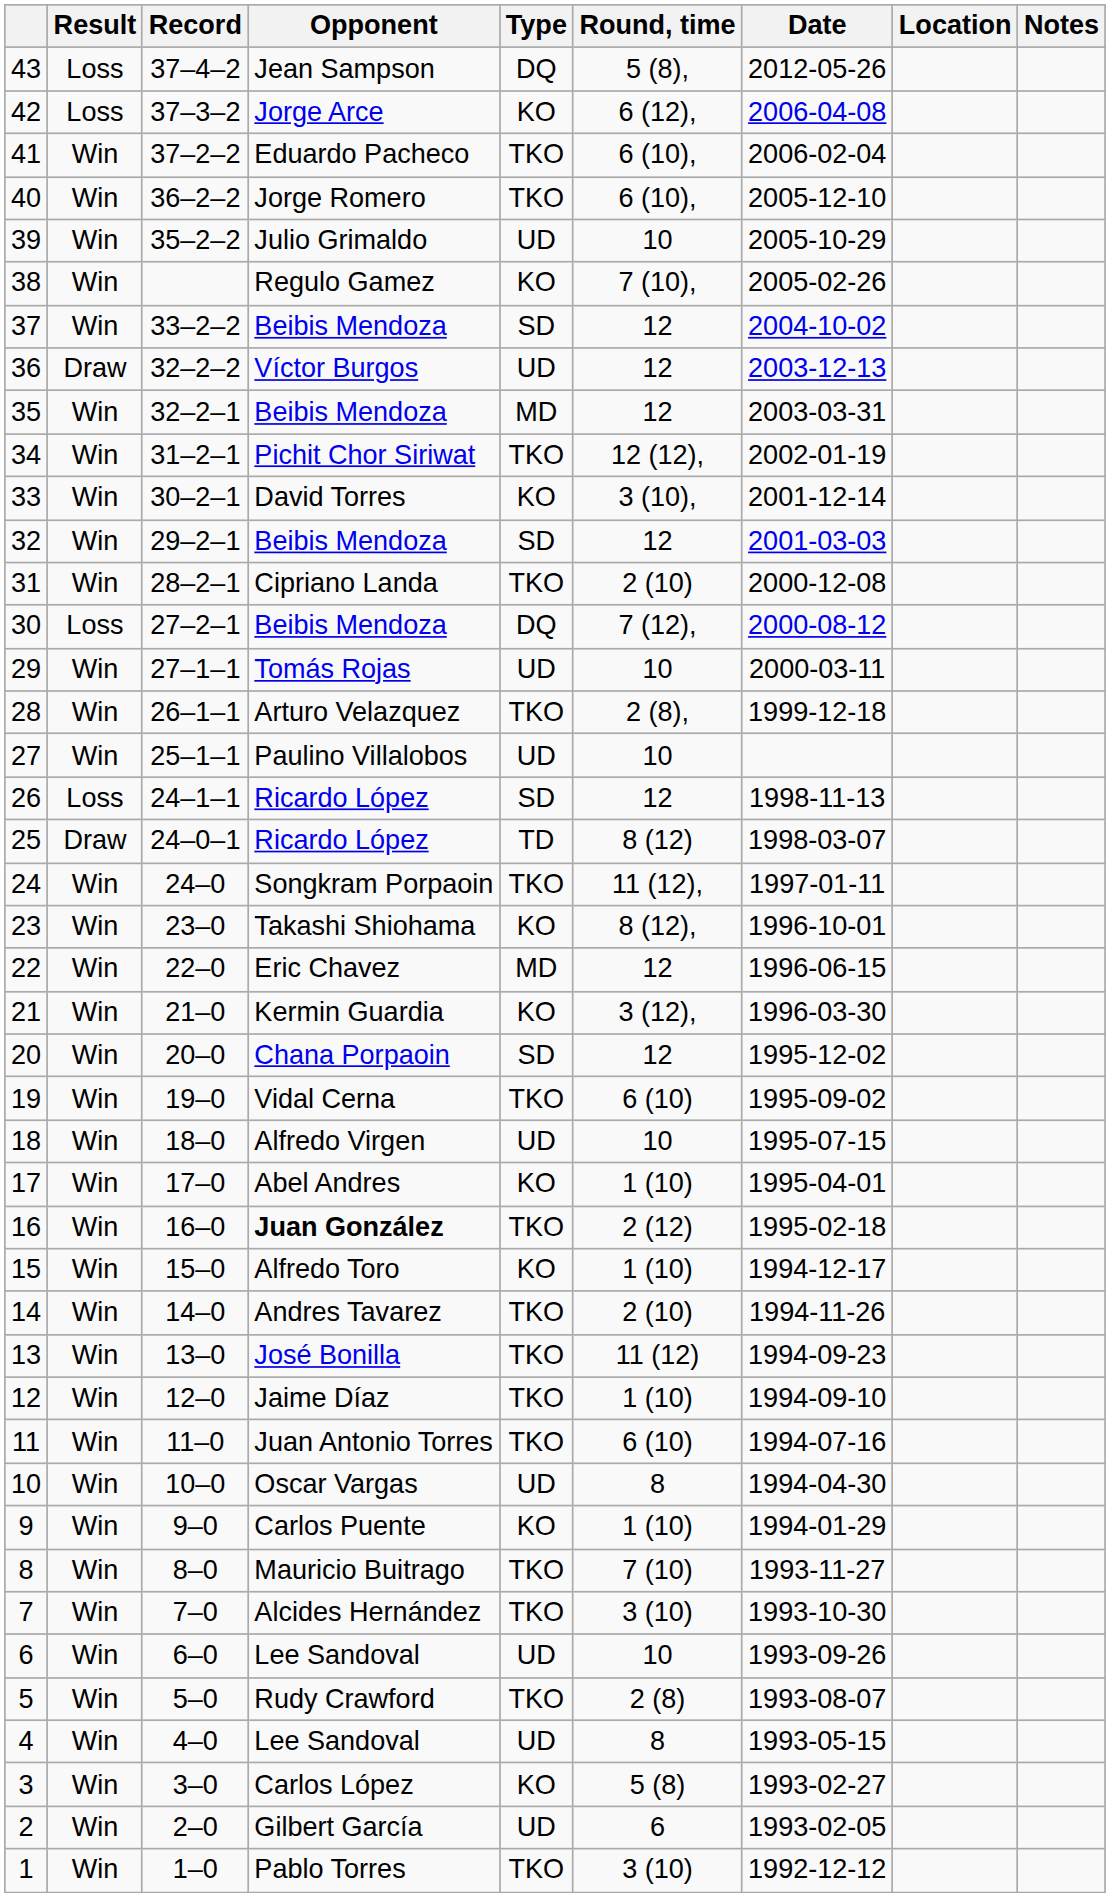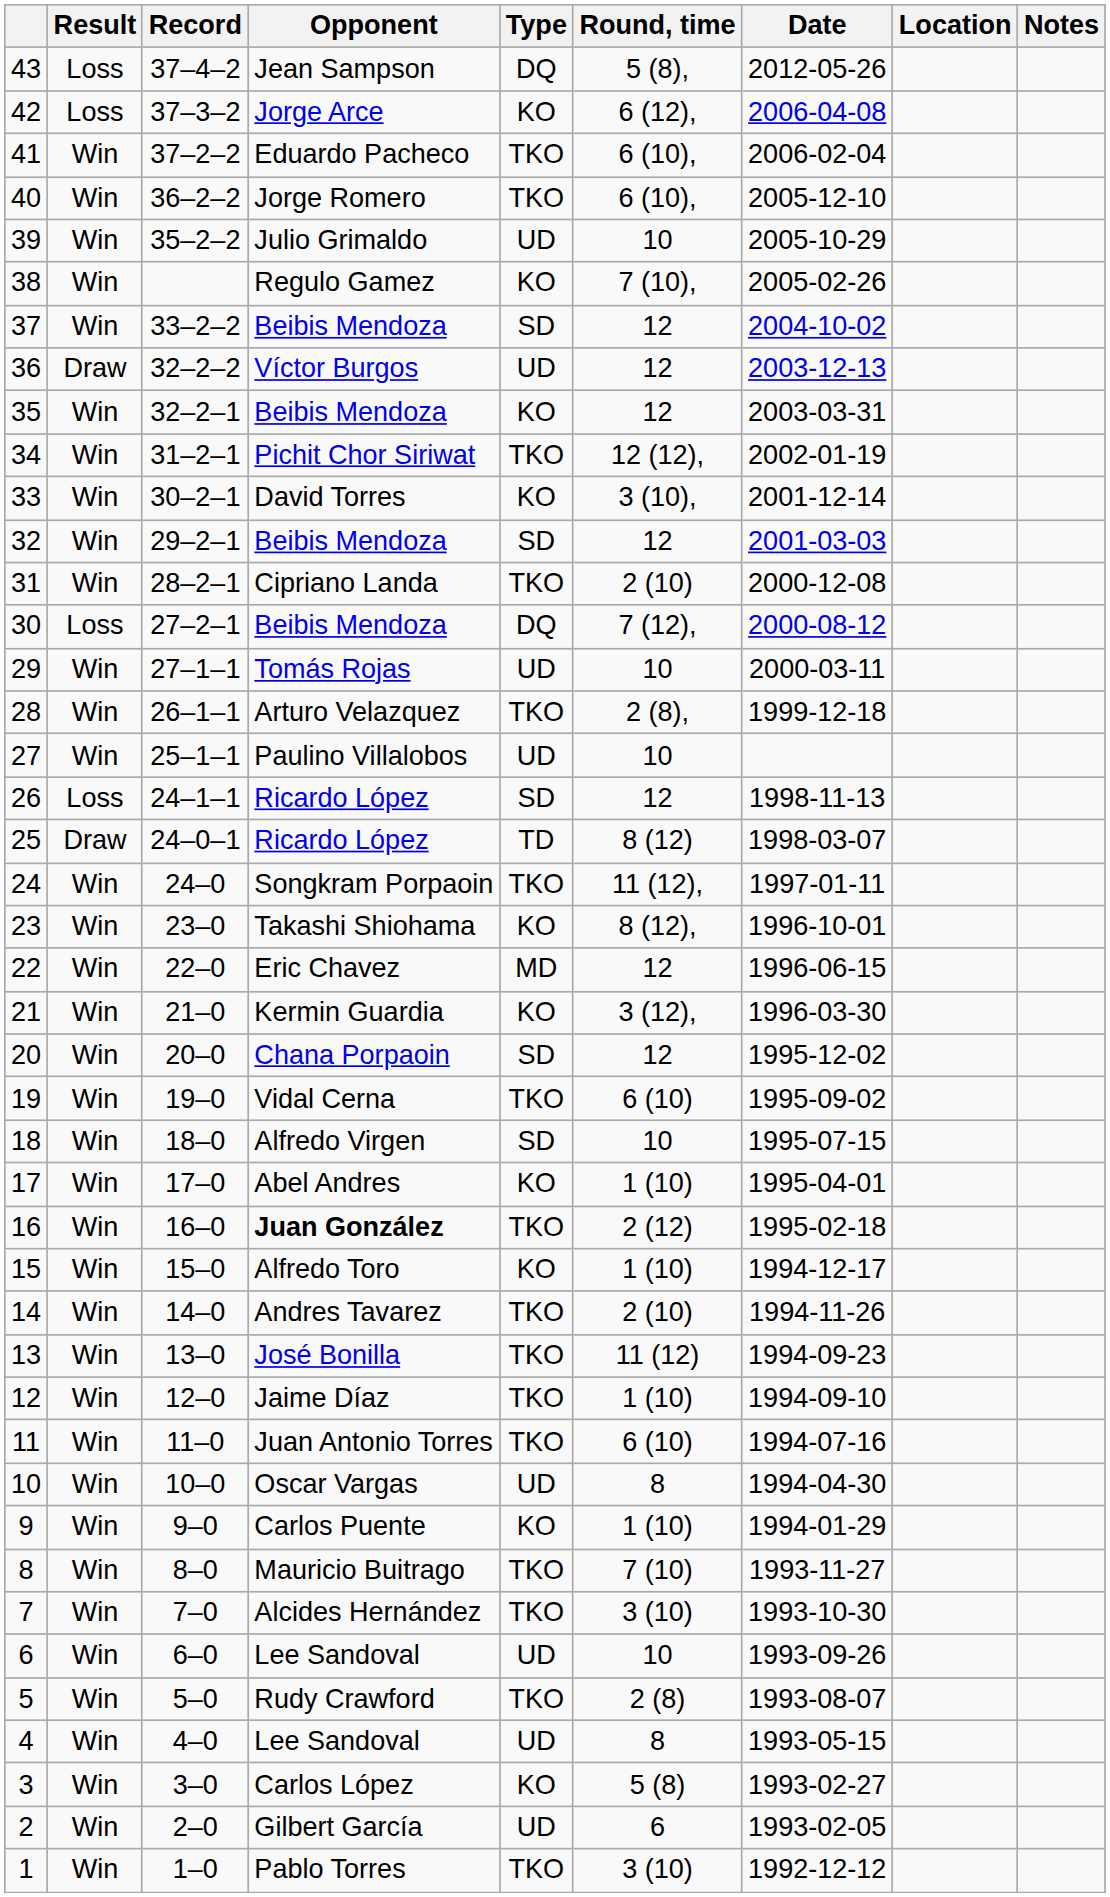 <table class="wikitable" style="text-align:center">
 <tr>
 <th></th>
 <th>Result</th>
 <th>Record</th>
 <th>Opponent</th>
 <th>Type</th>
 <th>Round, time</th>
 <th>Date</th>
 <th>Location</th>
 <th>Notes</th>
 </tr>
 <tr>
 <td>43</td>
 <td>Loss</td>
 <td>37–4–2</td>
 <td align=left>Jean Sampson</td>
 <td>DQ</td>
 <td>5 (8), </td>
 <td>2012-05-26</td>
 <td align=left></td>
 <td align=left></td>
 </tr>
 <tr>
 <td>42</td>
 <td>Loss</td>
 <td>37–3–2</td>
 <td align=left><a href='#'>Jorge Arce</a></td>
 <td>KO</td>
 <td>6 (12), </td>
 <td><a href='#'>2006-04-08</a></td>
 <td align=left></td>
 <td align=left></td>
 </tr>
 <tr>
 <td>41</td>
 <td>Win</td>
 <td>37–2–2</td>
 <td align=left>Eduardo Pacheco</td>
 <td>TKO</td>
 <td>6 (10), </td>
 <td>2006-02-04</td>
 <td align=left></td>
 <td align=left></td>
 </tr>
 <tr>
 <td>40</td>
 <td>Win</td>
 <td>36–2–2</td>
 <td align=left>Jorge Romero</td>
 <td>TKO</td>
 <td>6 (10), </td>
 <td>2005-12-10</td>
 <td align=left></td>
 <td align=left></td>
 </tr>
 <tr>
 <td>39</td>
 <td>Win</td>
 <td>35–2–2</td>
 <td align=left>Julio Grimaldo</td>
 <td>UD</td>
 <td>10</td>
 <td>2005-10-29</td>
 <td align=left></td>
 <td align=left></td>
 </tr>
 <tr>
 <td>38</td>
 <td>Win</td>
 <td></td>
 <td align=left>Regulo Gamez</td>
 <td>KO</td>
 <td>7 (10), </td>
 <td>2005-02-26</td>
 <td align=left></td>
 <td align=left></td>
 </tr>
 <tr>
 <td>37</td>
 <td>Win</td>
 <td>33–2–2</td>
 <td align=left><a href='#'>Beibis Mendoza</a></td>
 <td>SD</td>
 <td>12</td>
 <td><a href='#'>2004-10-02</a></td>
 <td align=left></td>
 <td align=left></td>
 </tr>
 <tr>
 <td>36</td>
 <td>Draw</td>
 <td>32–2–2</td>
 <td align=left><a href='#'>Víctor Burgos</a></td>
 <td>UD</td>
 <td>12</td>
 <td><a href='#'>2003-12-13</a></td>
 <td align=left></td>
 <td align=left></td>
 </tr>
 <tr>
 <td>35</td>
 <td>Win</td>
 <td>32–2–1</td>
 <td align=left><a href='#'>Beibis Mendoza</a></td>
-<td>MD</td>
+<td>KO</td>
 <td>12</td>
 <td>2003-03-31</td>
 <td align=left></td>
 <td align=left></td>
 </tr>
 <tr>
 <td>34</td>
 <td>Win</td>
 <td>31–2–1</td>
 <td align=left><a href='#'>Pichit Chor Siriwat</a></td>
 <td>TKO</td>
 <td>12 (12), </td>
 <td>2002-01-19</td>
 <td align=left></td>
 <td align=left></td>
 </tr>
 <tr>
 <td>33</td>
 <td>Win</td>
 <td>30–2–1</td>
 <td align=left>David Torres</td>
 <td>KO</td>
 <td>3 (10), </td>
 <td>2001-12-14</td>
 <td align=left></td>
 <td align=left></td>
 </tr>
 <tr>
 <td>32</td>
 <td>Win</td>
 <td>29–2–1</td>
 <td align=left><a href='#'>Beibis Mendoza</a></td>
 <td>SD</td>
 <td>12</td>
 <td><a href='#'>2001-03-03</a></td>
 <td align=left></td>
 <td align=left></td>
 </tr>
 <tr>
 <td>31</td>
 <td>Win</td>
 <td>28–2–1</td>
 <td align=left>Cipriano Landa</td>
 <td>TKO</td>
 <td>2 (10)</td>
 <td>2000-12-08</td>
 <td align=left></td>
 <td align=left></td>
 </tr>
 <tr>
 <td>30</td>
 <td>Loss</td>
 <td>27–2–1</td>
 <td align=left><a href='#'>Beibis Mendoza</a></td>
 <td>DQ</td>
 <td>7 (12), </td>
 <td><a href='#'>2000-08-12</a></td>
 <td align=left></td>
 <td align=left></td>
 </tr>
 <tr>
 <td>29</td>
 <td>Win</td>
 <td>27–1–1</td>
 <td align=left><a href='#'>Tomás Rojas</a></td>
 <td>UD</td>
 <td>10</td>
 <td>2000-03-11</td>
 <td align=left></td>
 <td align=left></td>
 </tr>
 <tr>
 <td>28</td>
 <td>Win</td>
 <td>26–1–1</td>
 <td align=left>Arturo Velazquez</td>
 <td>TKO</td>
 <td>2 (8), </td>
 <td>1999-12-18</td>
 <td align=left></td>
 <td align=left></td>
 </tr>
 <tr>
 <td>27</td>
 <td>Win</td>
 <td>25–1–1</td>
 <td align=left>Paulino Villalobos</td>
 <td>UD</td>
 <td>10</td>
 <td></td>
 <td align=left></td>
 <td align=left></td>
 </tr>
 <tr>
 <td>26</td>
 <td>Loss</td>
 <td>24–1–1</td>
 <td align=left><a href='#'>Ricardo López</a></td>
 <td>SD</td>
 <td>12</td>
 <td>1998-11-13</td>
 <td align=left></td>
 <td align=left></td>
 </tr>
 <tr>
 <td>25</td>
 <td>Draw</td>
 <td>24–0–1</td>
 <td align=left><a href='#'>Ricardo López</a></td>
 <td>TD</td>
 <td>8 (12)</td>
 <td>1998-03-07</td>
 <td align=left></td>
 <td align=left></td>
 </tr>
 <tr>
 <td>24</td>
 <td>Win</td>
 <td>24–0</td>
 <td align=left>Songkram Porpaoin</td>
 <td>TKO</td>
 <td>11 (12), </td>
 <td>1997-01-11</td>
 <td align=left></td>
 <td align=left></td>
 </tr>
 <tr>
 <td>23</td>
 <td>Win</td>
 <td>23–0</td>
 <td align=left>Takashi Shiohama</td>
 <td>KO</td>
 <td>8 (12), </td>
 <td>1996-10-01</td>
 <td align=left></td>
 <td align=left></td>
 </tr>
 <tr>
 <td>22</td>
 <td>Win</td>
 <td>22–0</td>
 <td align=left>Eric Chavez</td>
 <td>MD</td>
 <td>12</td>
 <td>1996-06-15</td>
 <td align=left></td>
 <td align=left></td>
 </tr>
 <tr>
 <td>21</td>
 <td>Win</td>
 <td>21–0</td>
 <td align=left>Kermin Guardia</td>
 <td>KO</td>
 <td>3 (12), </td>
 <td>1996-03-30</td>
 <td align=left></td>
 <td align=left></td>
 </tr>
 <tr>
 <td>20</td>
 <td>Win</td>
 <td>20–0</td>
 <td align=left><a href='#'>Chana Porpaoin</a></td>
 <td>SD</td>
 <td>12</td>
 <td>1995-12-02</td>
 <td align=left></td>
 <td align=left></td>
 </tr>
 <tr>
 <td>19</td>
 <td>Win</td>
 <td>19–0</td>
 <td align=left>Vidal Cerna</td>
 <td>TKO</td>
 <td>6 (10)</td>
 <td>1995-09-02</td>
 <td align=left></td>
 <td align=left></td>
 </tr>
 <tr>
 <td>18</td>
 <td>Win</td>
 <td>18–0</td>
 <td align=left>Alfredo Virgen</td>
-<td>UD</td>
+<td>SD</td>
 <td>10</td>
 <td>1995-07-15</td>
 <td align=left></td>
 <td align=left></td>
 </tr>
 <tr>
 <td>17</td>
 <td>Win</td>
 <td>17–0</td>
 <td align=left>Abel Andres</td>
 <td>KO</td>
 <td>1 (10)</td>
 <td>1995-04-01</td>
 <td align=left></td>
 <td align=left></td>
 </tr>
 <tr>
 <td>16</td>
 <td>Win</td>
 <td>16–0</td>
 <td align=left><strong>Juan González</strong></td>
 <td>TKO</td>
 <td>2 (12)</td>
 <td>1995-02-18</td>
 <td align=left></td>
 <td align=left></td>
 </tr>
 <tr>
 <td>15</td>
 <td>Win</td>
 <td>15–0</td>
 <td align=left>Alfredo Toro</td>
 <td>KO</td>
 <td>1 (10)</td>
 <td>1994-12-17</td>
 <td align=left></td>
 <td align=left></td>
 </tr>
 <tr>
 <td>14</td>
 <td>Win</td>
 <td>14–0</td>
 <td align=left>Andres Tavarez</td>
 <td>TKO</td>
 <td>2 (10)</td>
 <td>1994-11-26</td>
 <td align=left></td>
 <td align=left></td>
 </tr>
 <tr>
 <td>13</td>
 <td>Win</td>
 <td>13–0</td>
 <td align=left><a href='#'>José Bonilla</a></td>
 <td>TKO</td>
 <td>11 (12)</td>
 <td>1994-09-23</td>
 <td align=left></td>
 <td align=left></td>
 </tr>
 <tr>
 <td>12</td>
 <td>Win</td>
 <td>12–0</td>
 <td align=left>Jaime Díaz</td>
 <td>TKO</td>
 <td>1 (10)</td>
 <td>1994-09-10</td>
 <td align=left></td>
 <td align=left></td>
 </tr>
 <tr>
 <td>11</td>
 <td>Win</td>
 <td>11–0</td>
 <td align=left>Juan Antonio Torres</td>
 <td>TKO</td>
 <td>6 (10)</td>
 <td>1994-07-16</td>
 <td align=left></td>
 <td align=left></td>
 </tr>
 <tr>
 <td>10</td>
 <td>Win</td>
 <td>10–0</td>
 <td align=left>Oscar Vargas</td>
 <td>UD</td>
 <td>8</td>
 <td>1994-04-30</td>
 <td align=left></td>
 <td align=left></td>
 </tr>
 <tr>
 <td>9</td>
 <td>Win</td>
 <td>9–0</td>
 <td align=left>Carlos Puente</td>
 <td>KO</td>
 <td>1 (10)</td>
 <td>1994-01-29</td>
 <td align=left></td>
 <td align=left></td>
 </tr>
 <tr>
 <td>8</td>
 <td>Win</td>
 <td>8–0</td>
 <td align=left>Mauricio Buitrago</td>
 <td>TKO</td>
 <td>7 (10)</td>
 <td>1993-11-27</td>
 <td align=left></td>
 <td align=left></td>
 </tr>
 <tr>
 <td>7</td>
 <td>Win</td>
 <td>7–0</td>
 <td align=left>Alcides Hernández</td>
 <td>TKO</td>
 <td>3 (10)</td>
 <td>1993-10-30</td>
 <td align=left></td>
 <td align=left></td>
 </tr>
 <tr>
 <td>6</td>
 <td>Win</td>
 <td>6–0</td>
 <td align=left>Lee Sandoval</td>
 <td>UD</td>
 <td>10</td>
 <td>1993-09-26</td>
 <td align=left></td>
 <td align=left></td>
 </tr>
 <tr>
 <td>5</td>
 <td>Win</td>
 <td>5–0</td>
 <td align=left>Rudy Crawford</td>
 <td>TKO</td>
 <td>2 (8)</td>
 <td>1993-08-07</td>
 <td align=left></td>
 <td align=left></td>
 </tr>
 <tr>
 <td>4</td>
 <td>Win</td>
 <td>4–0</td>
 <td align=left>Lee Sandoval</td>
 <td>UD</td>
 <td>8</td>
 <td>1993-05-15</td>
 <td align=left></td>
 <td align=left></td>
 </tr>
 <tr>
 <td>3</td>
 <td>Win</td>
 <td>3–0</td>
 <td align=left>Carlos López</td>
 <td>KO</td>
 <td>5 (8)</td>
 <td>1993-02-27</td>
 <td align=left></td>
 <td align=left></td>
 </tr>
 <tr>
 <td>2</td>
 <td>Win</td>
 <td>2–0</td>
 <td align=left>Gilbert García</td>
 <td>UD</td>
 <td>6</td>
 <td>1993-02-05</td>
 <td align=left></td>
 <td align=left></td>
 </tr>
 <tr>
 <td>1</td>
 <td>Win</td>
 <td>1–0</td>
 <td align=left>Pablo Torres</td>
 <td>TKO</td>
 <td>3 (10)</td>
 <td>1992-12-12</td>
 <td align=left></td>
 <td align=left></td>
 </tr>
 </table>
